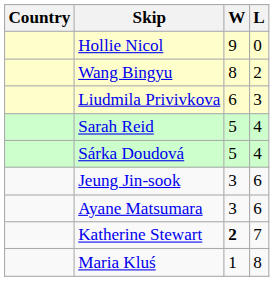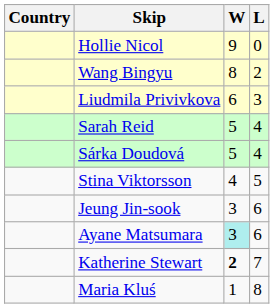 <table class=wikitable>
 <tr>
 <th>Country</th>
 <th>Skip</th>
 <th>W</th>
 <th>L</th>
 </tr>
 <tr bgcolor=#ffffcc>
 <td></td>
 <td><a href='#'>Hollie Nicol</a></td>
 <td>9</td>
 <td>0</td>
 </tr>
 <tr bgcolor=#ffffcc>
 <td></td>
 <td><a href='#'>Wang Bingyu</a></td>
 <td>8</td>
 <td>2</td>
 </tr>
 <tr bgcolor=#ffffcc>
 <td></td>
 <td><a href='#'>Liudmila Privivkova</a></td>
 <td>6</td>
 <td>3</td>
 </tr>
 <tr bgcolor=#ccffcc>
 <td></td>
 <td><a href='#'>Sarah Reid</a></td>
 <td>5</td>
 <td>4</td>
 </tr>
 <tr bgcolor=#ccffcc>
 <td></td>
 <td><a href='#'>Sárka Doudová</a></td>
 <td>5</td>
 <td>4</td>
 </tr>
 <tr>
 <td></td>
+<td><a href='#'>Stina Viktorsson</a></td>
+<td>4</td>
+<td>5</td>
+</tr>
+<tr>
+<td></td>
 <td><a href='#'>Jeung Jin-sook</a></td>
 <td>3</td>
 <td>6</td>
 </tr>
 <tr>
 <td></td>
 <td><a href='#'>Ayane Matsumara</a></td>
-<td>3</td>
+<td style="background: paleturquoise;">3</td>
 <td>6</td>
 </tr>
 <tr>
 <td></td>
 <td><a href='#'>Katherine Stewart</a></td>
 <td><strong>2</strong></td>
 <td>7</td>
 </tr>
 <tr>
 <td></td>
 <td><a href='#'>Maria Kluś</a></td>
 <td>1</td>
 <td>8</td>
 </tr>
 </table>
